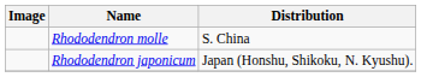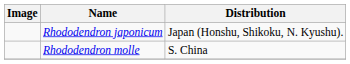 <table class="wikitable collapsible">
 <tr>
 <th>Image</th>
 <th>Name</th>
 <th>Distribution</th>
 </tr>
 <tr>
 <td></td>
+<td><em><a href='#'>Rhododendron japonicum</a></em> </td>
+<td>Japan (Honshu, Shikoku, N. Kyushu).</td>
+</tr>
+<tr>
+<td></td>
 <td><em><a href='#'>Rhododendron molle</a></em> </td>
 <td>S. China</td>
 </tr>
 <tr>
-<td></td>
-<td><em><a href='#'>Rhododendron japonicum</a></em> </td>
-<td>Japan (Honshu, Shikoku, N. Kyushu).</td>
-</tr>
-<tr>
 </tr>
 </table>
